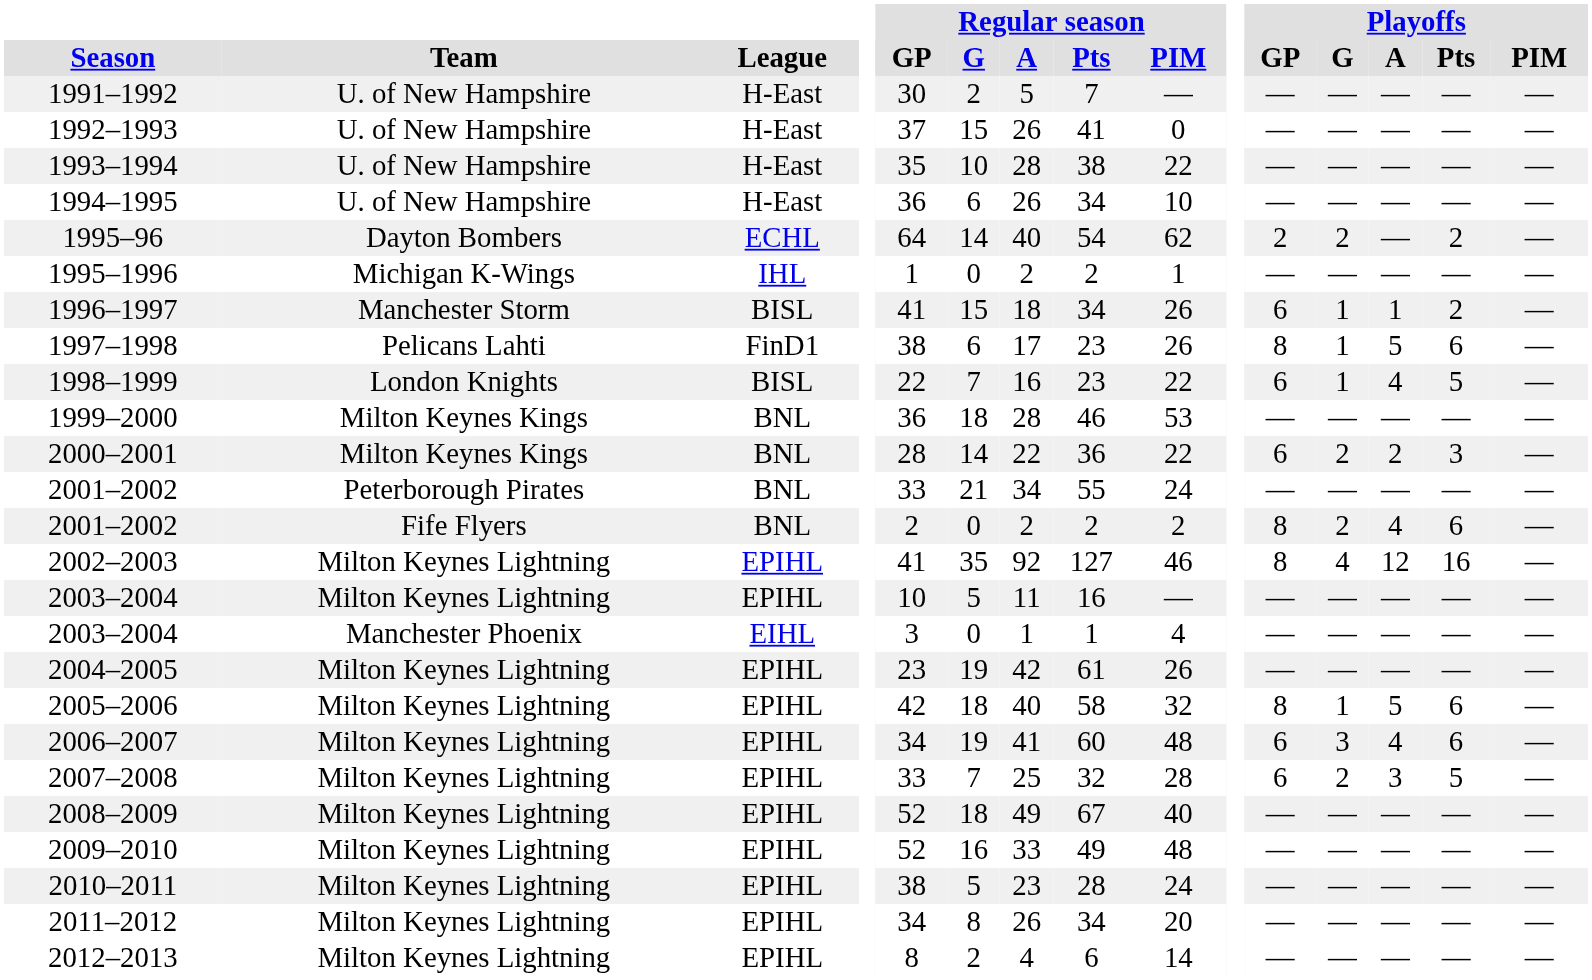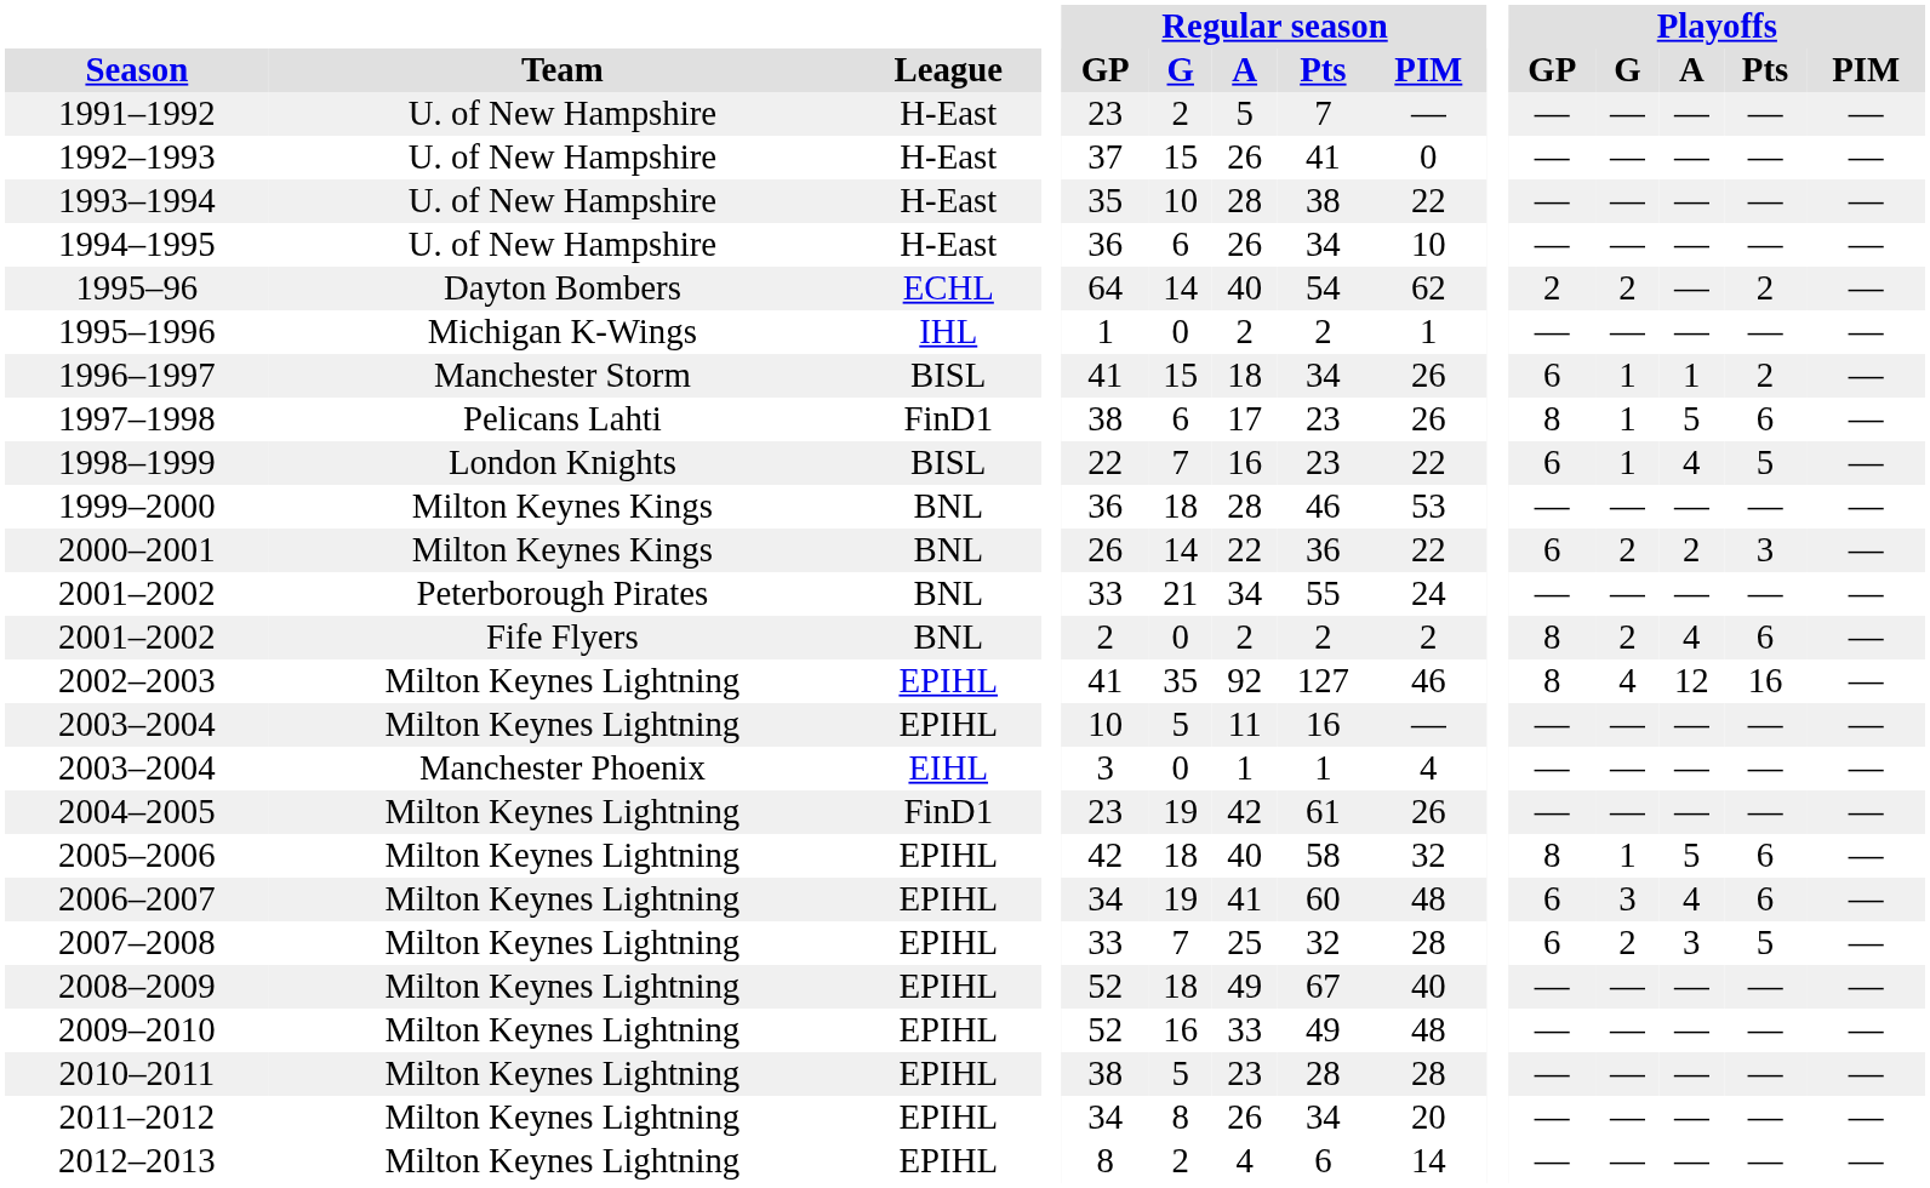 <table border="0" cellpadding="1" cellspacing="0" ID="Table3" style="text-align:center; width:55em">
 <tr bgcolor="#e0e0e0">
 <th colspan="3" bgcolor="#ffffff"> </th>
 <th rowspan="99" bgcolor="#ffffff"> </th>
 <th colspan="5"><a href='#'>Regular season</a></th>
 <th rowspan="99" bgcolor="#ffffff"> </th>
 <th colspan="5"><a href='#'>Playoffs</a></th>
 </tr>
 <tr bgcolor="#e0e0e0">
 <th><a href='#'>Season</a></th>
 <th>Team</th>
 <th>League</th>
 <th>GP</th>
 <th><a href='#'>G</a></th>
 <th><a href='#'>A</a></th>
 <th><a href='#'>Pts</a></th>
 <th><a href='#'>PIM</a></th>
 <th>GP</th>
 <th>G</th>
 <th>A</th>
 <th>Pts</th>
 <th>PIM</th>
 </tr>
 <tr bgcolor="#f0f0f0">
 <td>1991–1992</td>
 <td>U. of New Hampshire</td>
 <td>H-East</td>
-<td>30</td>
+<td>23</td>
 <td>2</td>
 <td>5</td>
 <td>7</td>
 <td>—</td>
 <td>—</td>
 <td>—</td>
 <td>—</td>
 <td>—</td>
 <td>—</td>
 </tr>
 <tr>
 <td>1992–1993</td>
 <td>U. of New Hampshire</td>
 <td>H-East</td>
 <td>37</td>
 <td>15</td>
 <td>26</td>
 <td>41</td>
 <td>0</td>
 <td>—</td>
 <td>—</td>
 <td>—</td>
 <td>—</td>
 <td>—</td>
 </tr>
 <tr bgcolor="#f0f0f0">
 <td>1993–1994</td>
 <td>U. of New Hampshire</td>
 <td>H-East</td>
 <td>35</td>
 <td>10</td>
 <td>28</td>
 <td>38</td>
 <td>22</td>
 <td>—</td>
 <td>—</td>
 <td>—</td>
 <td>—</td>
 <td>—</td>
 </tr>
 <tr>
 <td>1994–1995</td>
 <td>U. of New Hampshire</td>
 <td>H-East</td>
 <td>36</td>
 <td>6</td>
 <td>26</td>
 <td>34</td>
 <td>10</td>
 <td>—</td>
 <td>—</td>
 <td>—</td>
 <td>—</td>
 <td>—</td>
 </tr>
 <tr bgcolor="#f0f0f0">
 <td>1995–96</td>
 <td>Dayton Bombers</td>
 <td><a href='#'>ECHL</a></td>
 <td>64</td>
 <td>14</td>
 <td>40</td>
 <td>54</td>
 <td>62</td>
 <td>2</td>
 <td>2</td>
 <td>—</td>
 <td>2</td>
 <td>—</td>
 </tr>
 <tr>
 <td>1995–1996</td>
 <td>Michigan K-Wings</td>
 <td><a href='#'>IHL</a></td>
 <td>1</td>
 <td>0</td>
 <td>2</td>
 <td>2</td>
 <td>1</td>
 <td>—</td>
 <td>—</td>
 <td>—</td>
 <td>—</td>
 <td>—</td>
 </tr>
 <tr bgcolor="#f0f0f0">
 <td>1996–1997</td>
 <td>Manchester Storm</td>
 <td>BISL</td>
 <td>41</td>
 <td>15</td>
 <td>18</td>
 <td>34</td>
 <td>26</td>
 <td>6</td>
 <td>1</td>
 <td>1</td>
 <td>2</td>
 <td>—</td>
 </tr>
 <tr>
 <td>1997–1998</td>
 <td>Pelicans Lahti</td>
 <td>FinD1</td>
 <td>38</td>
 <td>6</td>
 <td>17</td>
 <td>23</td>
 <td>26</td>
 <td>8</td>
 <td>1</td>
 <td>5</td>
 <td>6</td>
 <td>—</td>
 </tr>
 <tr bgcolor="#f0f0f0">
 <td>1998–1999</td>
 <td>London Knights</td>
 <td>BISL</td>
 <td>22</td>
 <td>7</td>
 <td>16</td>
 <td>23</td>
 <td>22</td>
 <td>6</td>
 <td>1</td>
 <td>4</td>
 <td>5</td>
 <td>—</td>
 </tr>
 <tr>
 <td>1999–2000</td>
 <td>Milton Keynes Kings</td>
 <td>BNL</td>
 <td>36</td>
 <td>18</td>
 <td>28</td>
 <td>46</td>
 <td>53</td>
 <td>—</td>
 <td>—</td>
 <td>—</td>
 <td>—</td>
 <td>—</td>
 </tr>
 <tr bgcolor="#f0f0f0">
 <td>2000–2001</td>
 <td>Milton Keynes Kings</td>
 <td>BNL</td>
-<td>28</td>
+<td>26</td>
 <td>14</td>
 <td>22</td>
 <td>36</td>
 <td>22</td>
 <td>6</td>
 <td>2</td>
 <td>2</td>
 <td>3</td>
 <td>—</td>
 </tr>
 <tr>
 <td>2001–2002</td>
 <td>Peterborough Pirates</td>
 <td>BNL</td>
 <td>33</td>
 <td>21</td>
 <td>34</td>
 <td>55</td>
 <td>24</td>
 <td>—</td>
 <td>—</td>
 <td>—</td>
 <td>—</td>
 <td>—</td>
 </tr>
 <tr bgcolor="#f0f0f0">
 <td>2001–2002</td>
 <td>Fife Flyers</td>
 <td>BNL</td>
 <td>2</td>
 <td>0</td>
 <td>2</td>
 <td>2</td>
 <td>2</td>
 <td>8</td>
 <td>2</td>
 <td>4</td>
 <td>6</td>
 <td>—</td>
 </tr>
 <tr>
 <td>2002–2003</td>
 <td>Milton Keynes Lightning</td>
 <td><a href='#'>EPIHL</a></td>
 <td>41</td>
 <td>35</td>
 <td>92</td>
 <td>127</td>
 <td>46</td>
 <td>8</td>
 <td>4</td>
 <td>12</td>
 <td>16</td>
 <td>—</td>
 </tr>
 <tr bgcolor="#f0f0f0">
 <td>2003–2004</td>
 <td>Milton Keynes Lightning</td>
 <td>EPIHL</td>
 <td>10</td>
 <td>5</td>
 <td>11</td>
 <td>16</td>
 <td>—</td>
 <td>—</td>
 <td>—</td>
 <td>—</td>
 <td>—</td>
 <td>—</td>
 </tr>
 <tr>
 <td>2003–2004</td>
 <td>Manchester Phoenix</td>
 <td><a href='#'>EIHL</a></td>
 <td>3</td>
 <td>0</td>
 <td>1</td>
 <td>1</td>
 <td>4</td>
 <td>—</td>
 <td>—</td>
 <td>—</td>
 <td>—</td>
 <td>—</td>
 </tr>
 <tr bgcolor="#f0f0f0">
 <td>2004–2005</td>
 <td>Milton Keynes Lightning</td>
-<td>EPIHL</td>
+<td>FinD1</td>
 <td>23</td>
 <td>19</td>
 <td>42</td>
 <td>61</td>
 <td>26</td>
 <td>—</td>
 <td>—</td>
 <td>—</td>
 <td>—</td>
 <td>—</td>
 </tr>
 <tr>
 <td>2005–2006</td>
 <td>Milton Keynes Lightning</td>
 <td>EPIHL</td>
 <td>42</td>
 <td>18</td>
 <td>40</td>
 <td>58</td>
 <td>32</td>
 <td>8</td>
 <td>1</td>
 <td>5</td>
 <td>6</td>
 <td>—</td>
 </tr>
 <tr bgcolor="#f0f0f0">
 <td>2006–2007</td>
 <td>Milton Keynes Lightning</td>
 <td>EPIHL</td>
 <td>34</td>
 <td>19</td>
 <td>41</td>
 <td>60</td>
 <td>48</td>
 <td>6</td>
 <td>3</td>
 <td>4</td>
 <td>6</td>
 <td>—</td>
 </tr>
 <tr>
 <td>2007–2008</td>
 <td>Milton Keynes Lightning</td>
 <td>EPIHL</td>
 <td>33</td>
 <td>7</td>
 <td>25</td>
 <td>32</td>
 <td>28</td>
 <td>6</td>
 <td>2</td>
 <td>3</td>
 <td>5</td>
 <td>—</td>
 </tr>
 <tr bgcolor="#f0f0f0">
 <td>2008–2009</td>
 <td>Milton Keynes Lightning</td>
 <td>EPIHL</td>
 <td>52</td>
 <td>18</td>
 <td>49</td>
 <td>67</td>
 <td>40</td>
 <td>—</td>
 <td>—</td>
 <td>—</td>
 <td>—</td>
 <td>—</td>
 </tr>
 <tr>
 <td>2009–2010</td>
 <td>Milton Keynes Lightning</td>
 <td>EPIHL</td>
 <td>52</td>
 <td>16</td>
 <td>33</td>
 <td>49</td>
 <td>48</td>
 <td>—</td>
 <td>—</td>
 <td>—</td>
 <td>—</td>
 <td>—</td>
 </tr>
 <tr bgcolor="#f0f0f0">
 <td>2010–2011</td>
 <td>Milton Keynes Lightning</td>
 <td>EPIHL</td>
 <td>38</td>
 <td>5</td>
 <td>23</td>
 <td>28</td>
-<td>24</td>
+<td>28</td>
 <td>—</td>
 <td>—</td>
 <td>—</td>
 <td>—</td>
 <td>—</td>
 </tr>
 <tr>
 <td>2011–2012</td>
 <td>Milton Keynes Lightning</td>
 <td>EPIHL</td>
 <td>34</td>
 <td>8</td>
 <td>26</td>
 <td>34</td>
 <td>20</td>
 <td>—</td>
 <td>—</td>
 <td>—</td>
 <td>—</td>
 <td>—</td>
 </tr>
 <tr>
 <td>2012–2013</td>
 <td>Milton Keynes Lightning</td>
 <td>EPIHL</td>
 <td>8</td>
 <td>2</td>
 <td>4</td>
 <td>6</td>
 <td>14</td>
 <td>—</td>
 <td>—</td>
 <td>—</td>
 <td>—</td>
 <td>—</td>
 </tr>
 </table>
